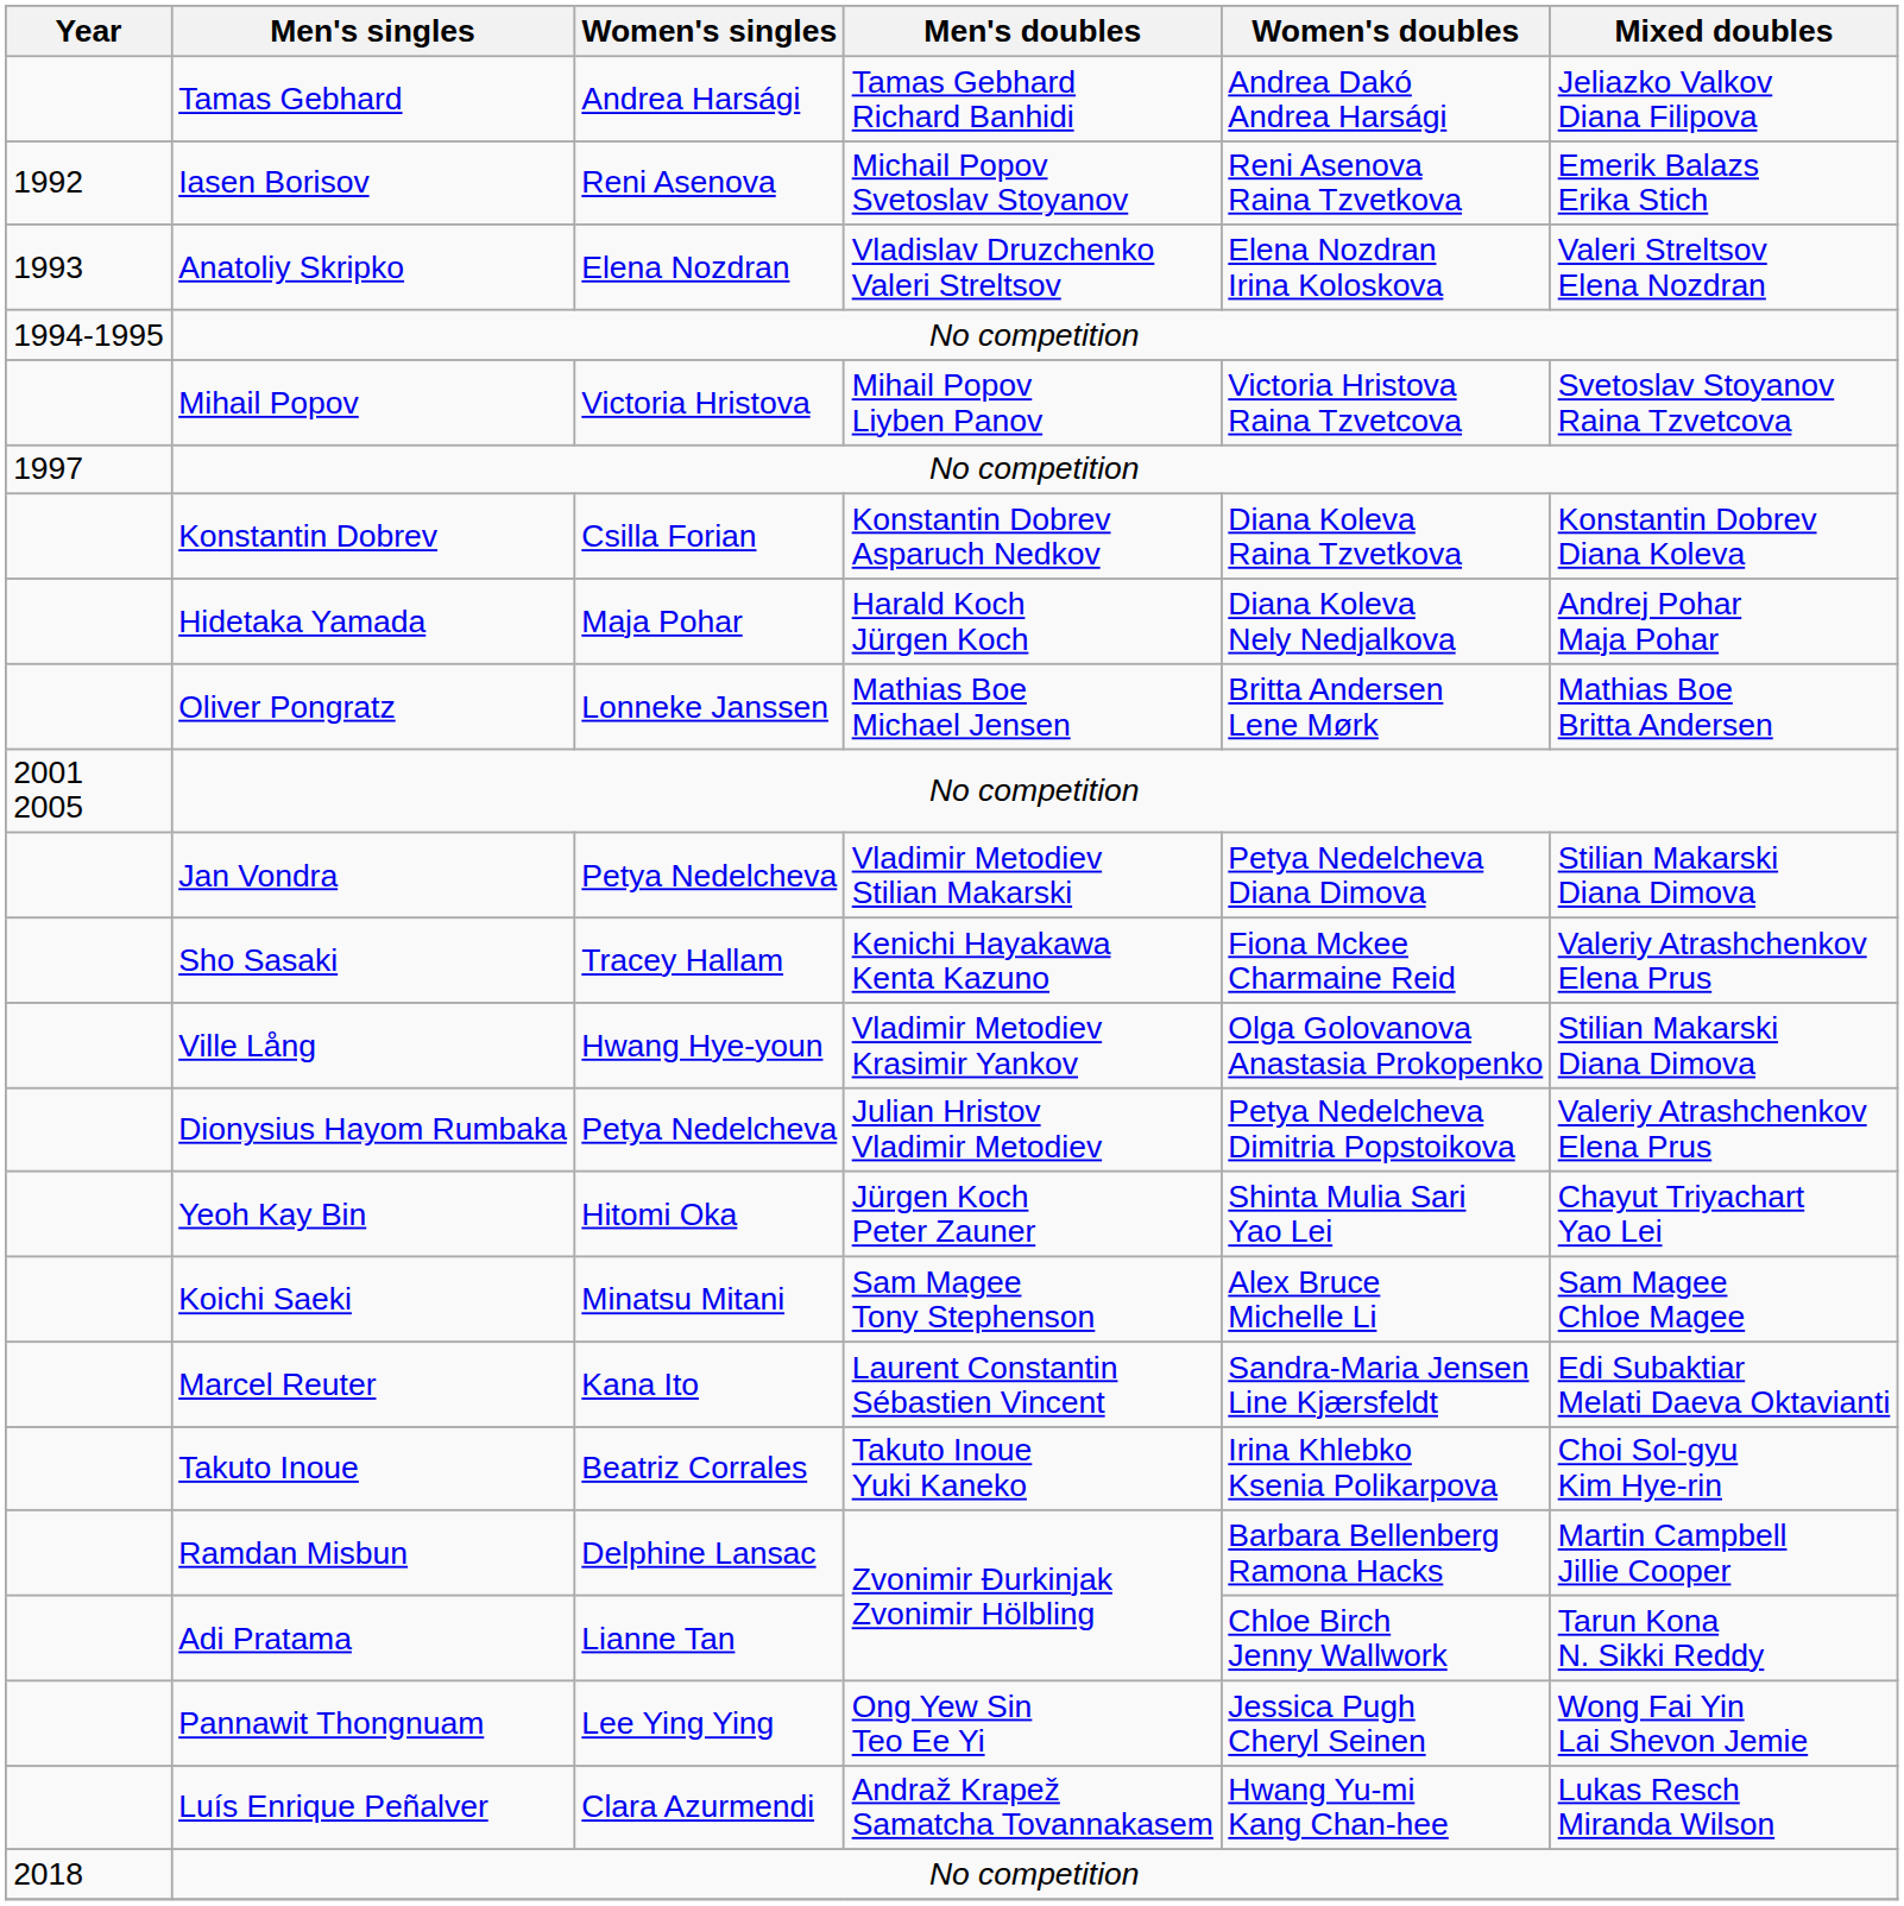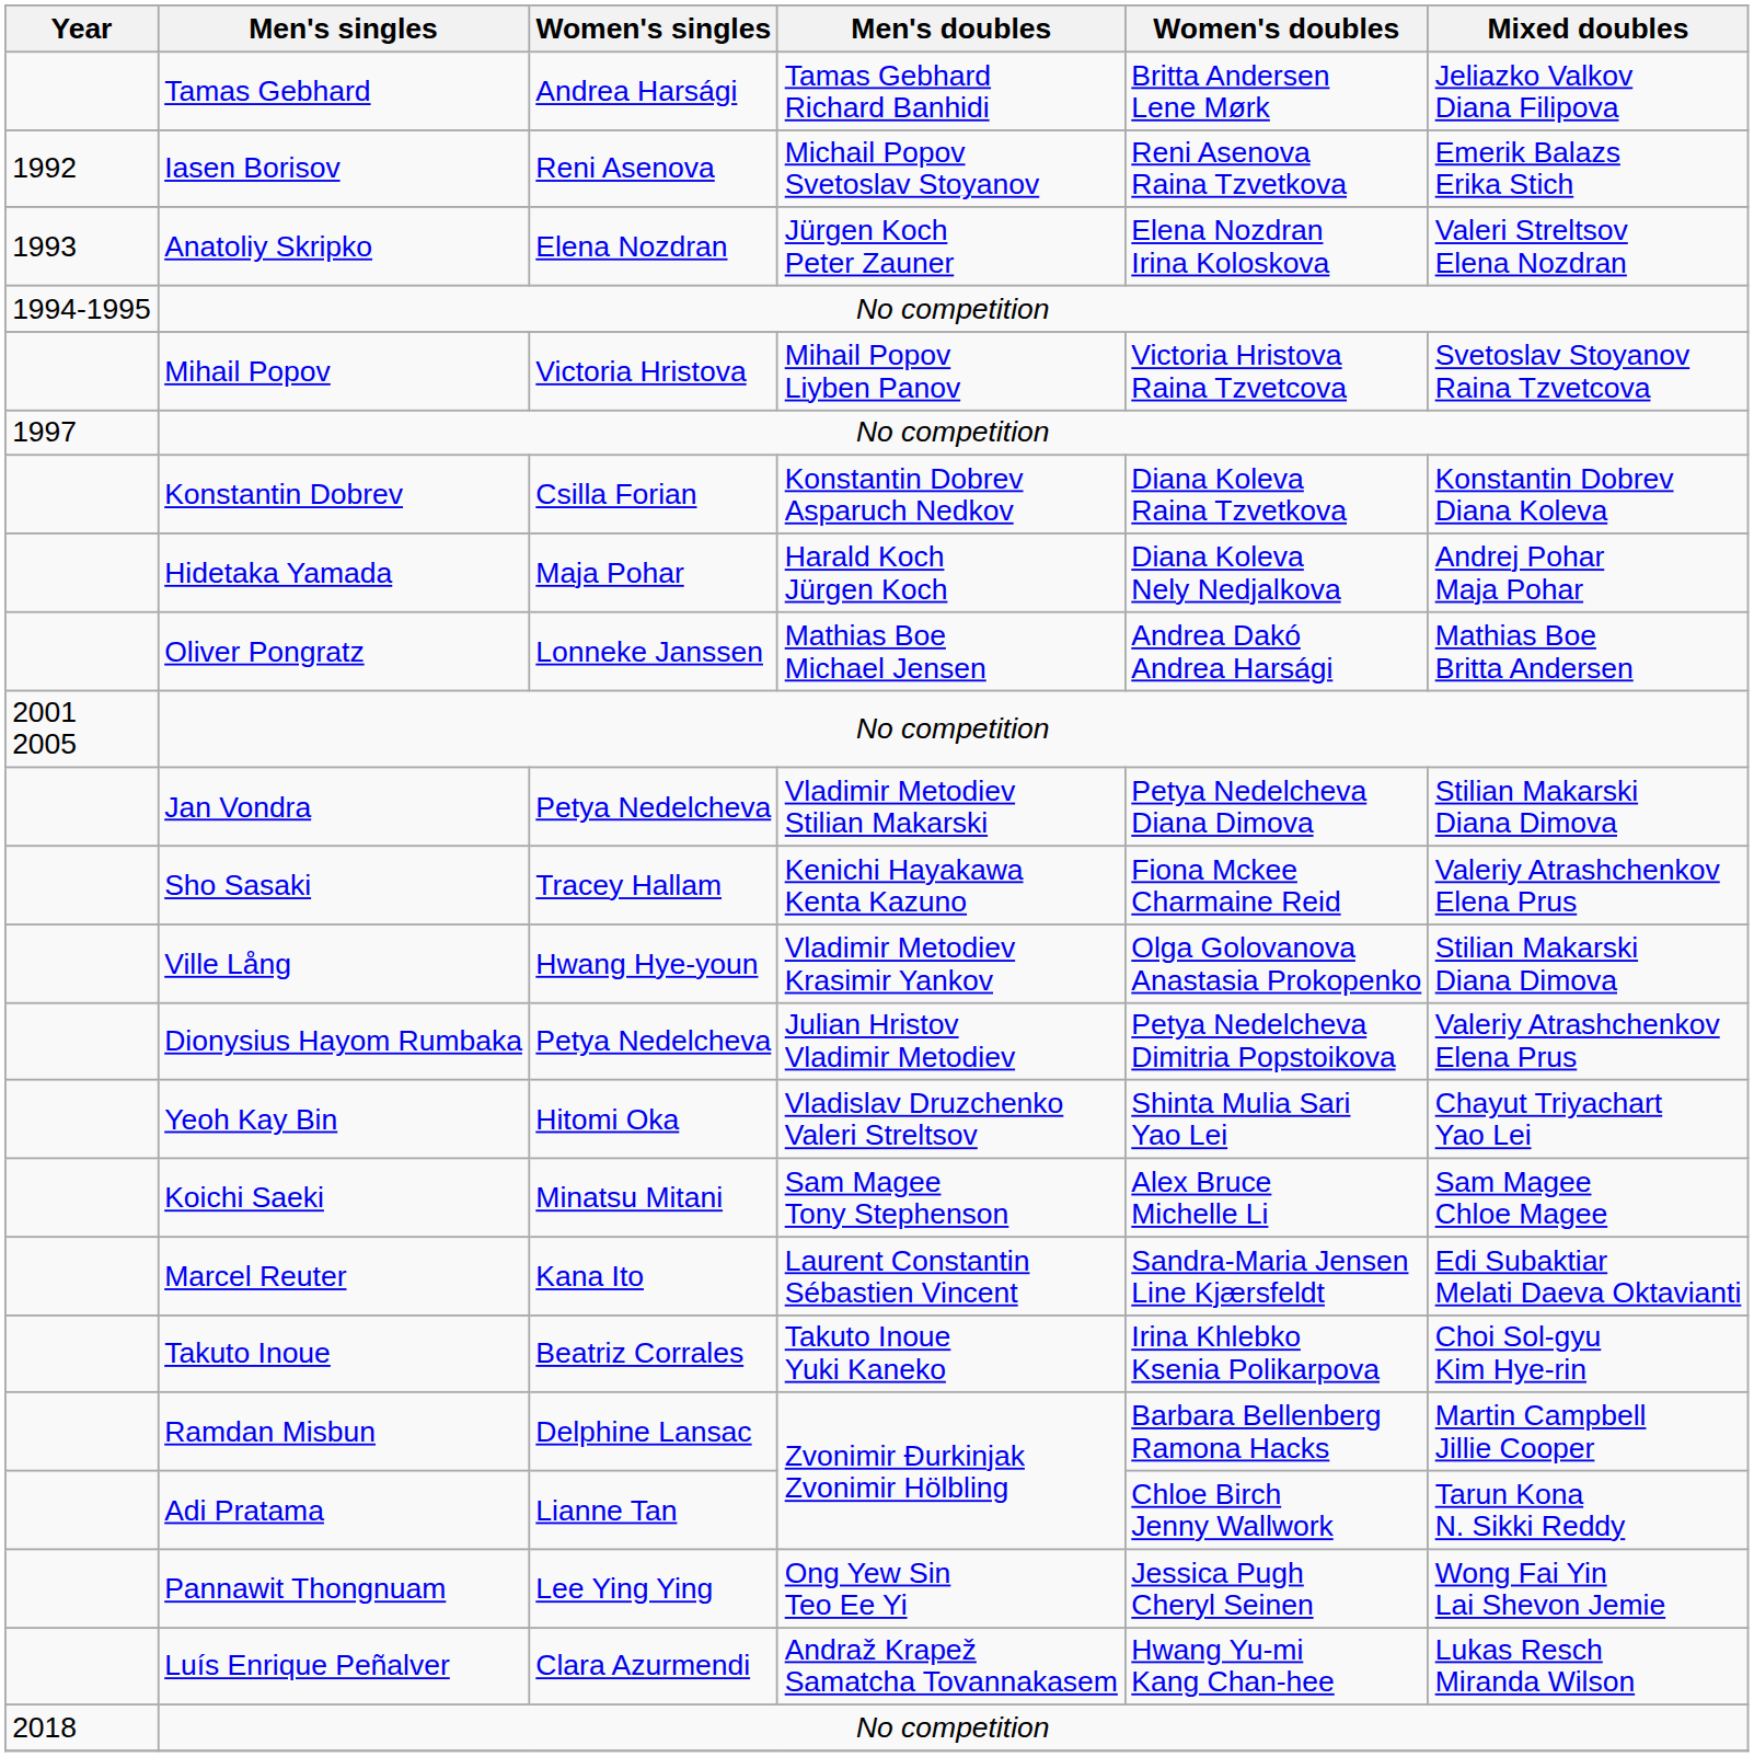 <table class=wikitable style="font-size:90%;">
 <tr>
 <th>Year</th>
 <th>Men's singles</th>
 <th>Women's singles</th>
 <th>Men's doubles</th>
 <th>Women's doubles</th>
 <th>Mixed doubles</th>
 </tr>
 <tr>
 <td></td>
 <td> <a href='#'>Tamas Gebhard</a></td>
 <td> <a href='#'>Andrea Harsági</a></td>
 <td> <a href='#'>Tamas Gebhard</a> <br>  <a href='#'>Richard Banhidi</a></td>
-<td> <a href='#'>Andrea Dakó</a> <br>  <a href='#'>Andrea Harsági</a></td>
+<td> <a href='#'>Britta Andersen</a> <br>  <a href='#'>Lene Mørk</a></td>
 <td> <a href='#'>Jeliazko Valkov</a> <br>  <a href='#'>Diana Filipova</a></td>
 </tr>
 <tr>
 <td>1992</td>
 <td> <a href='#'>Iasen Borisov</a></td>
 <td> <a href='#'>Reni Asenova</a></td>
 <td> <a href='#'>Michail Popov</a> <br>  <a href='#'>Svetoslav Stoyanov</a></td>
 <td> <a href='#'>Reni Asenova</a> <br>  <a href='#'>Raina Tzvetkova</a></td>
 <td> <a href='#'>Emerik Balazs</a> <br>  <a href='#'>Erika Stich</a></td>
 </tr>
 <tr>
 <td>1993</td>
 <td> <a href='#'>Anatoliy Skripko</a></td>
 <td> <a href='#'>Elena Nozdran</a></td>
-<td> <a href='#'>Vladislav Druzchenko</a> <br>  <a href='#'>Valeri Streltsov</a></td>
+<td> <a href='#'>Jürgen Koch</a> <br>  <a href='#'>Peter Zauner</a></td>
 <td> <a href='#'>Elena Nozdran</a> <br>  <a href='#'>Irina Koloskova</a></td>
 <td> <a href='#'>Valeri Streltsov</a> <br>  <a href='#'>Elena Nozdran</a></td>
 </tr>
 <tr>
 <td>1994-1995</td>
 <td colspan=5 align=center><em>No competition</em></td>
 </tr>
 <tr>
 <td></td>
 <td> <a href='#'>Mihail Popov</a></td>
 <td> <a href='#'>Victoria Hristova</a></td>
 <td> <a href='#'>Mihail Popov</a> <br>  <a href='#'>Liyben Panov</a></td>
 <td> <a href='#'>Victoria Hristova</a> <br>  <a href='#'>Raina Tzvetcova</a></td>
 <td> <a href='#'>Svetoslav Stoyanov</a> <br>  <a href='#'>Raina Tzvetcova</a></td>
 </tr>
 <tr>
 <td>1997</td>
 <td colspan=5 align=center><em>No competition</em></td>
 </tr>
 <tr>
 <td></td>
 <td> <a href='#'>Konstantin Dobrev</a></td>
 <td> <a href='#'>Csilla Forian</a></td>
 <td> <a href='#'>Konstantin Dobrev</a> <br>  <a href='#'>Asparuch Nedkov</a></td>
 <td> <a href='#'>Diana Koleva</a> <br>  <a href='#'>Raina Tzvetkova</a></td>
 <td> <a href='#'>Konstantin Dobrev</a> <br>  <a href='#'>Diana Koleva</a></td>
 </tr>
 <tr>
 <td></td>
 <td> <a href='#'>Hidetaka Yamada</a></td>
 <td> <a href='#'>Maja Pohar</a></td>
 <td> <a href='#'>Harald Koch</a> <br>  <a href='#'>Jürgen Koch</a></td>
 <td> <a href='#'>Diana Koleva</a> <br>  <a href='#'>Nely Nedjalkova</a></td>
 <td> <a href='#'>Andrej Pohar</a> <br>  <a href='#'>Maja Pohar</a></td>
 </tr>
 <tr>
 <td></td>
 <td> <a href='#'>Oliver Pongratz</a></td>
 <td> <a href='#'>Lonneke Janssen</a></td>
 <td> <a href='#'>Mathias Boe</a> <br>  <a href='#'>Michael Jensen</a></td>
-<td> <a href='#'>Britta Andersen</a> <br>  <a href='#'>Lene Mørk</a></td>
+<td> <a href='#'>Andrea Dakó</a> <br>  <a href='#'>Andrea Harsági</a></td>
 <td> <a href='#'>Mathias Boe</a> <br>  <a href='#'>Britta Andersen</a></td>
 </tr>
 <tr>
 <td>2001 <br> 2005</td>
 <td colspan=5 align=center><em>No competition</em></td>
 </tr>
 <tr>
 <td></td>
 <td> <a href='#'>Jan Vondra</a></td>
 <td> <a href='#'>Petya Nedelcheva</a></td>
 <td> <a href='#'>Vladimir Metodiev</a> <br>  <a href='#'>Stilian Makarski</a></td>
 <td> <a href='#'>Petya Nedelcheva</a> <br>  <a href='#'>Diana Dimova</a></td>
 <td> <a href='#'>Stilian Makarski</a> <br>  <a href='#'>Diana Dimova</a></td>
 </tr>
 <tr>
 <td></td>
 <td> <a href='#'>Sho Sasaki</a></td>
 <td> <a href='#'>Tracey Hallam</a></td>
 <td> <a href='#'>Kenichi Hayakawa</a> <br>  <a href='#'>Kenta Kazuno</a></td>
 <td> <a href='#'>Fiona Mckee</a> <br>  <a href='#'>Charmaine Reid</a></td>
 <td> <a href='#'>Valeriy Atrashchenkov</a> <br>  <a href='#'>Elena Prus</a></td>
 </tr>
 <tr>
 <td></td>
 <td> <a href='#'>Ville Lång</a></td>
 <td> <a href='#'>Hwang Hye-youn</a></td>
 <td> <a href='#'>Vladimir Metodiev</a> <br>  <a href='#'>Krasimir Yankov</a></td>
 <td> <a href='#'>Olga Golovanova</a> <br>  <a href='#'>Anastasia Prokopenko</a></td>
 <td> <a href='#'>Stilian Makarski</a> <br>  <a href='#'>Diana Dimova</a></td>
 </tr>
 <tr>
 <td></td>
 <td> <a href='#'>Dionysius Hayom Rumbaka</a></td>
 <td> <a href='#'>Petya Nedelcheva</a></td>
 <td> <a href='#'>Julian Hristov</a> <br>  <a href='#'>Vladimir Metodiev</a></td>
 <td> <a href='#'>Petya Nedelcheva</a> <br>  <a href='#'>Dimitria Popstoikova</a></td>
 <td> <a href='#'>Valeriy Atrashchenkov</a> <br>  <a href='#'>Elena Prus</a></td>
 </tr>
 <tr>
 <td></td>
 <td> <a href='#'>Yeoh Kay Bin</a></td>
 <td> <a href='#'>Hitomi Oka</a></td>
-<td> <a href='#'>Jürgen Koch</a> <br>  <a href='#'>Peter Zauner</a></td>
+<td> <a href='#'>Vladislav Druzchenko</a> <br>  <a href='#'>Valeri Streltsov</a></td>
 <td> <a href='#'>Shinta Mulia Sari</a> <br>  <a href='#'>Yao Lei</a></td>
 <td> <a href='#'>Chayut Triyachart</a> <br>  <a href='#'>Yao Lei</a></td>
 </tr>
 <tr>
 <td></td>
 <td> <a href='#'>Koichi Saeki</a></td>
 <td> <a href='#'>Minatsu Mitani</a></td>
 <td> <a href='#'>Sam Magee</a> <br>  <a href='#'>Tony Stephenson</a></td>
 <td> <a href='#'>Alex Bruce</a> <br>  <a href='#'>Michelle Li</a></td>
 <td> <a href='#'>Sam Magee</a> <br>  <a href='#'>Chloe Magee</a></td>
 </tr>
 <tr>
 <td></td>
 <td> <a href='#'>Marcel Reuter</a></td>
 <td> <a href='#'>Kana Ito</a></td>
 <td> <a href='#'>Laurent Constantin</a> <br>  <a href='#'>Sébastien Vincent</a></td>
 <td> <a href='#'>Sandra-Maria Jensen</a> <br>  <a href='#'>Line Kjærsfeldt</a></td>
 <td> <a href='#'>Edi Subaktiar</a> <br>  <a href='#'>Melati Daeva Oktavianti</a></td>
 </tr>
 <tr>
 <td></td>
 <td> <a href='#'>Takuto Inoue</a></td>
 <td> <a href='#'>Beatriz Corrales</a></td>
 <td> <a href='#'>Takuto Inoue</a> <br>  <a href='#'>Yuki Kaneko</a></td>
 <td> <a href='#'>Irina Khlebko</a> <br>  <a href='#'>Ksenia Polikarpova</a></td>
 <td> <a href='#'>Choi Sol-gyu</a> <br>  <a href='#'>Kim Hye-rin</a></td>
 </tr>
 <tr>
 <td></td>
 <td> <a href='#'>Ramdan Misbun</a></td>
 <td> <a href='#'>Delphine Lansac</a></td>
 <td rowspan=2> <a href='#'>Zvonimir Đurkinjak</a> <br>  <a href='#'>Zvonimir Hölbling</a></td>
 <td> <a href='#'>Barbara Bellenberg</a> <br>  <a href='#'>Ramona Hacks</a></td>
 <td> <a href='#'>Martin Campbell</a> <br>  <a href='#'>Jillie Cooper</a></td>
 </tr>
 <tr>
 <td></td>
 <td> <a href='#'>Adi Pratama</a></td>
 <td> <a href='#'>Lianne Tan</a></td>
 <td> <a href='#'>Chloe Birch</a> <br>  <a href='#'>Jenny Wallwork</a></td>
 <td> <a href='#'>Tarun Kona</a> <br>  <a href='#'>N. Sikki Reddy</a></td>
 </tr>
 <tr>
 <td></td>
 <td> <a href='#'>Pannawit Thongnuam</a></td>
 <td> <a href='#'>Lee Ying Ying</a></td>
 <td> <a href='#'>Ong Yew Sin</a> <br>  <a href='#'>Teo Ee Yi</a></td>
 <td> <a href='#'>Jessica Pugh</a> <br>  <a href='#'>Cheryl Seinen</a></td>
 <td> <a href='#'>Wong Fai Yin</a> <br>  <a href='#'>Lai Shevon Jemie</a></td>
 </tr>
 <tr>
 <td></td>
 <td> <a href='#'>Luís Enrique Peñalver</a></td>
 <td> <a href='#'>Clara Azurmendi</a></td>
 <td> <a href='#'>Andraž Krapež</a><br>  <a href='#'>Samatcha Tovannakasem</a></td>
 <td> <a href='#'>Hwang Yu-mi</a> <br>  <a href='#'>Kang Chan-hee</a></td>
 <td> <a href='#'>Lukas Resch</a> <br>  <a href='#'>Miranda Wilson</a></td>
 </tr>
 <tr>
 <td>2018</td>
 <td colspan=5 align=center><em>No competition</em></td>
 </tr>
 <tr>
 </tr>
 </table>
